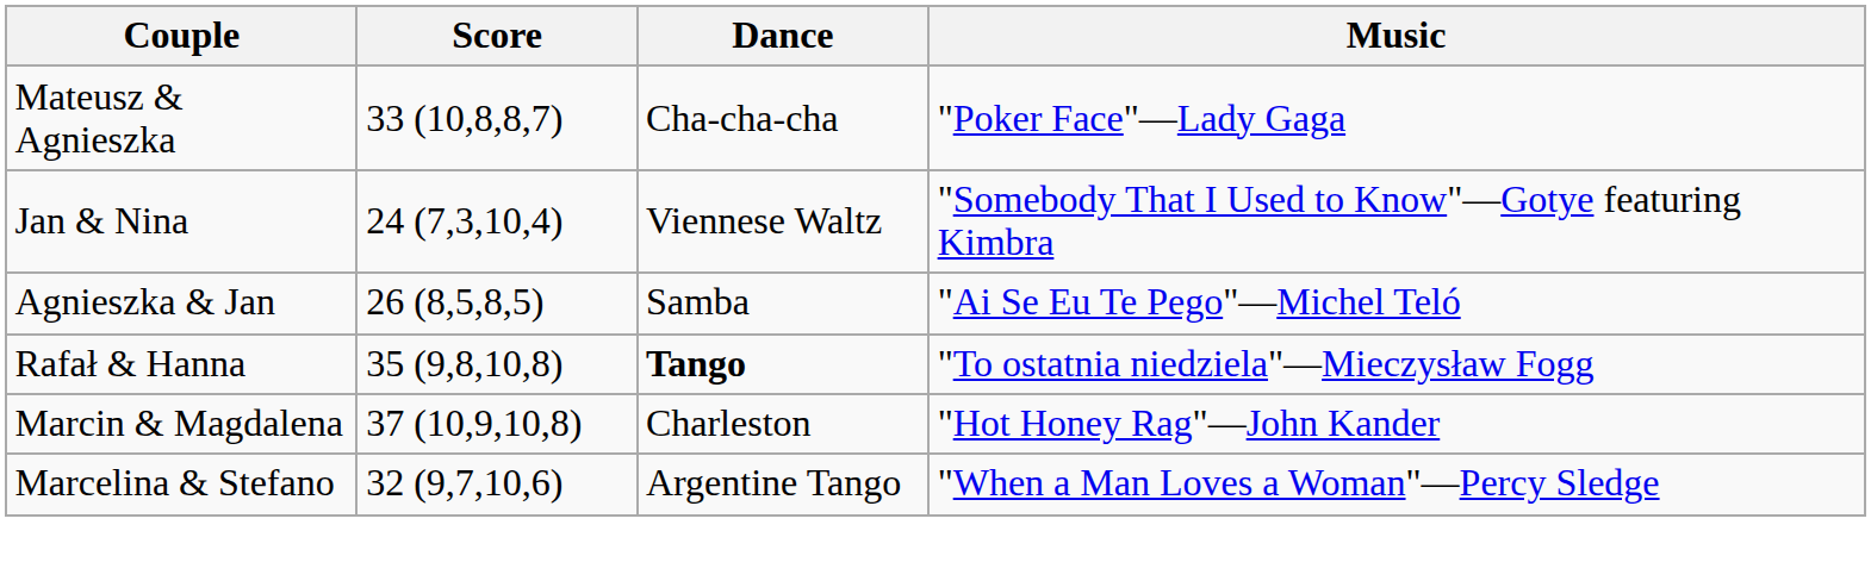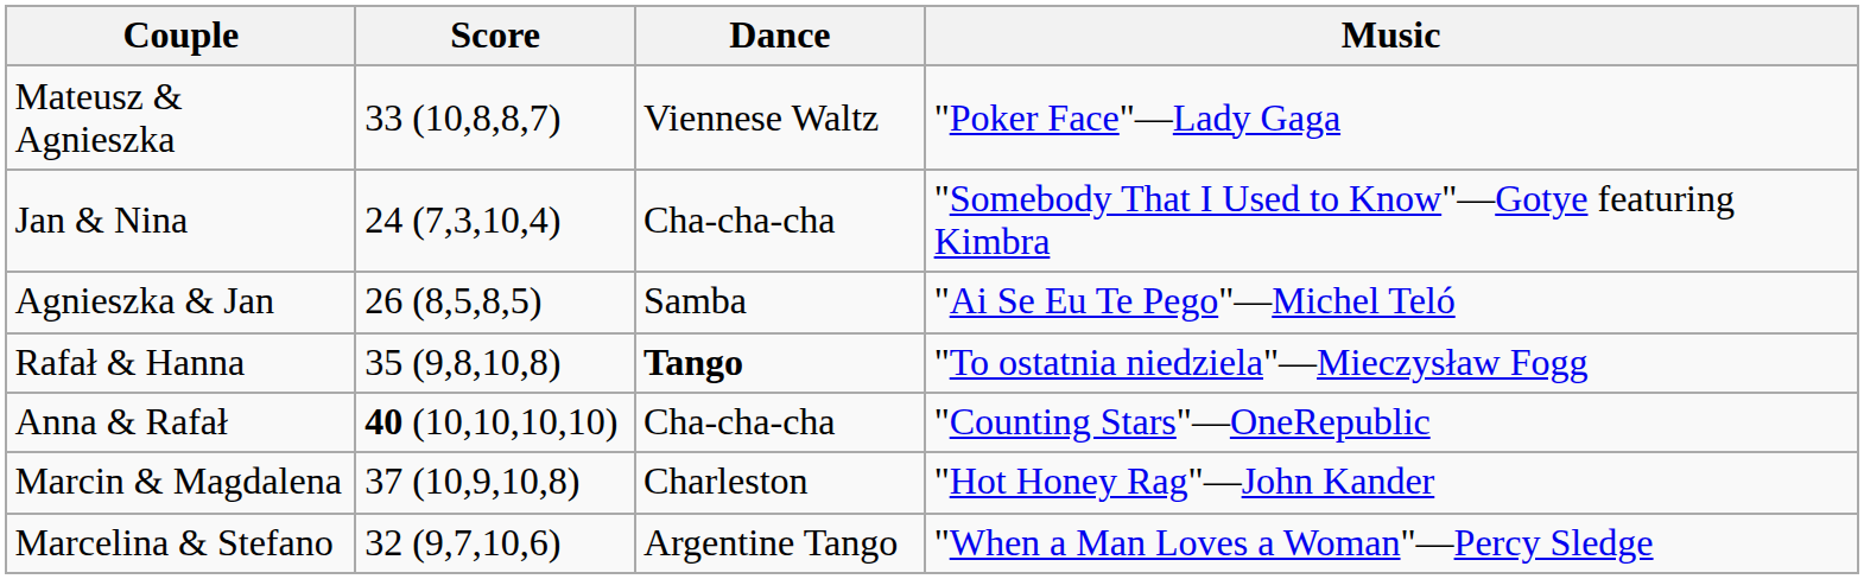 <table class="wikitable">
 <tr>
 <th width="140">Couple</th>
 <th width="110">Score</th>
 <th width="115">Dance</th>
 <th width="385">Music</th>
 </tr>
 <tr>
 <td>Mateusz & Agnieszka</td>
 <td>33 (10,8,8,7)</td>
-<td>Cha-cha-cha</td>
+<td>Viennese Waltz</td>
 <td>"<a href='#'>Poker Face</a>"—<a href='#'>Lady Gaga</a></td>
 </tr>
 <tr>
 <td>Jan & Nina</td>
 <td>24 (7,3,10,4)</td>
-<td>Viennese Waltz</td>
+<td>Cha-cha-cha</td>
 <td>"<a href='#'>Somebody That I Used to Know</a>"—<a href='#'>Gotye</a> featuring <a href='#'>Kimbra</a></td>
 </tr>
 <tr>
 <td>Agnieszka & Jan</td>
 <td>26 (8,5,8,5)</td>
 <td>Samba</td>
 <td>"<a href='#'>Ai Se Eu Te Pego</a>"—<a href='#'>Michel Teló</a></td>
 </tr>
 <tr>
 <td>Rafał & Hanna</td>
 <td>35 (9,8,10,8)</td>
 <td><strong>Tango</strong></td>
 <td>"<a href='#'>To ostatnia niedziela</a>"—<a href='#'>Mieczysław Fogg</a></td>
+</tr>
+<tr>
+<td>Anna & Rafał</td>
+<td><strong>40</strong> (10,10,10,10)</td>
+<td>Cha-cha-cha</td>
+<td>"<a href='#'>Counting Stars</a>"—<a href='#'>OneRepublic</a></td>
 </tr>
 <tr>
 <td>Marcin & Magdalena</td>
 <td>37 (10,9,10,8)</td>
 <td>Charleston</td>
 <td>"<a href='#'>Hot Honey Rag</a>"—<a href='#'>John Kander</a></td>
 </tr>
 <tr>
 <td>Marcelina & Stefano</td>
 <td>32 (9,7,10,6)</td>
 <td>Argentine Tango</td>
 <td>"<a href='#'>When a Man Loves a Woman</a>"—<a href='#'>Percy Sledge</a></td>
 </tr>
 <tr>
 </tr>
 </table>
